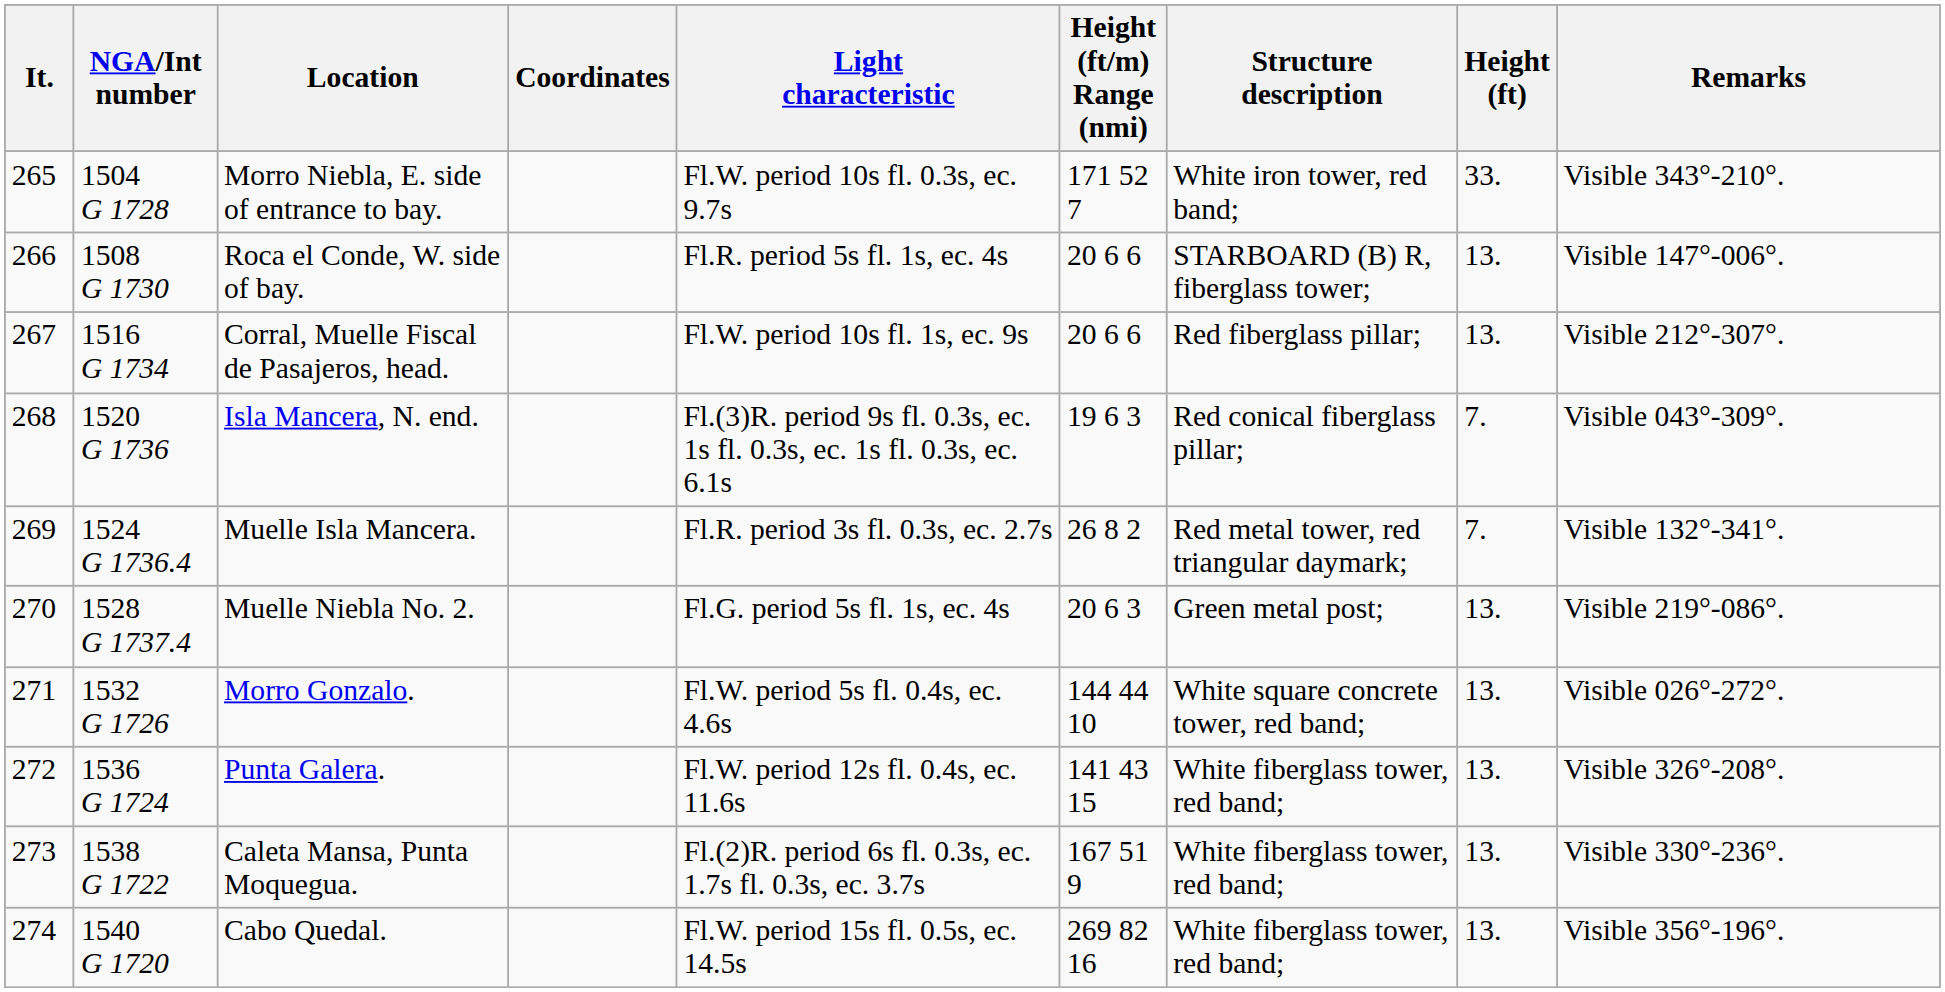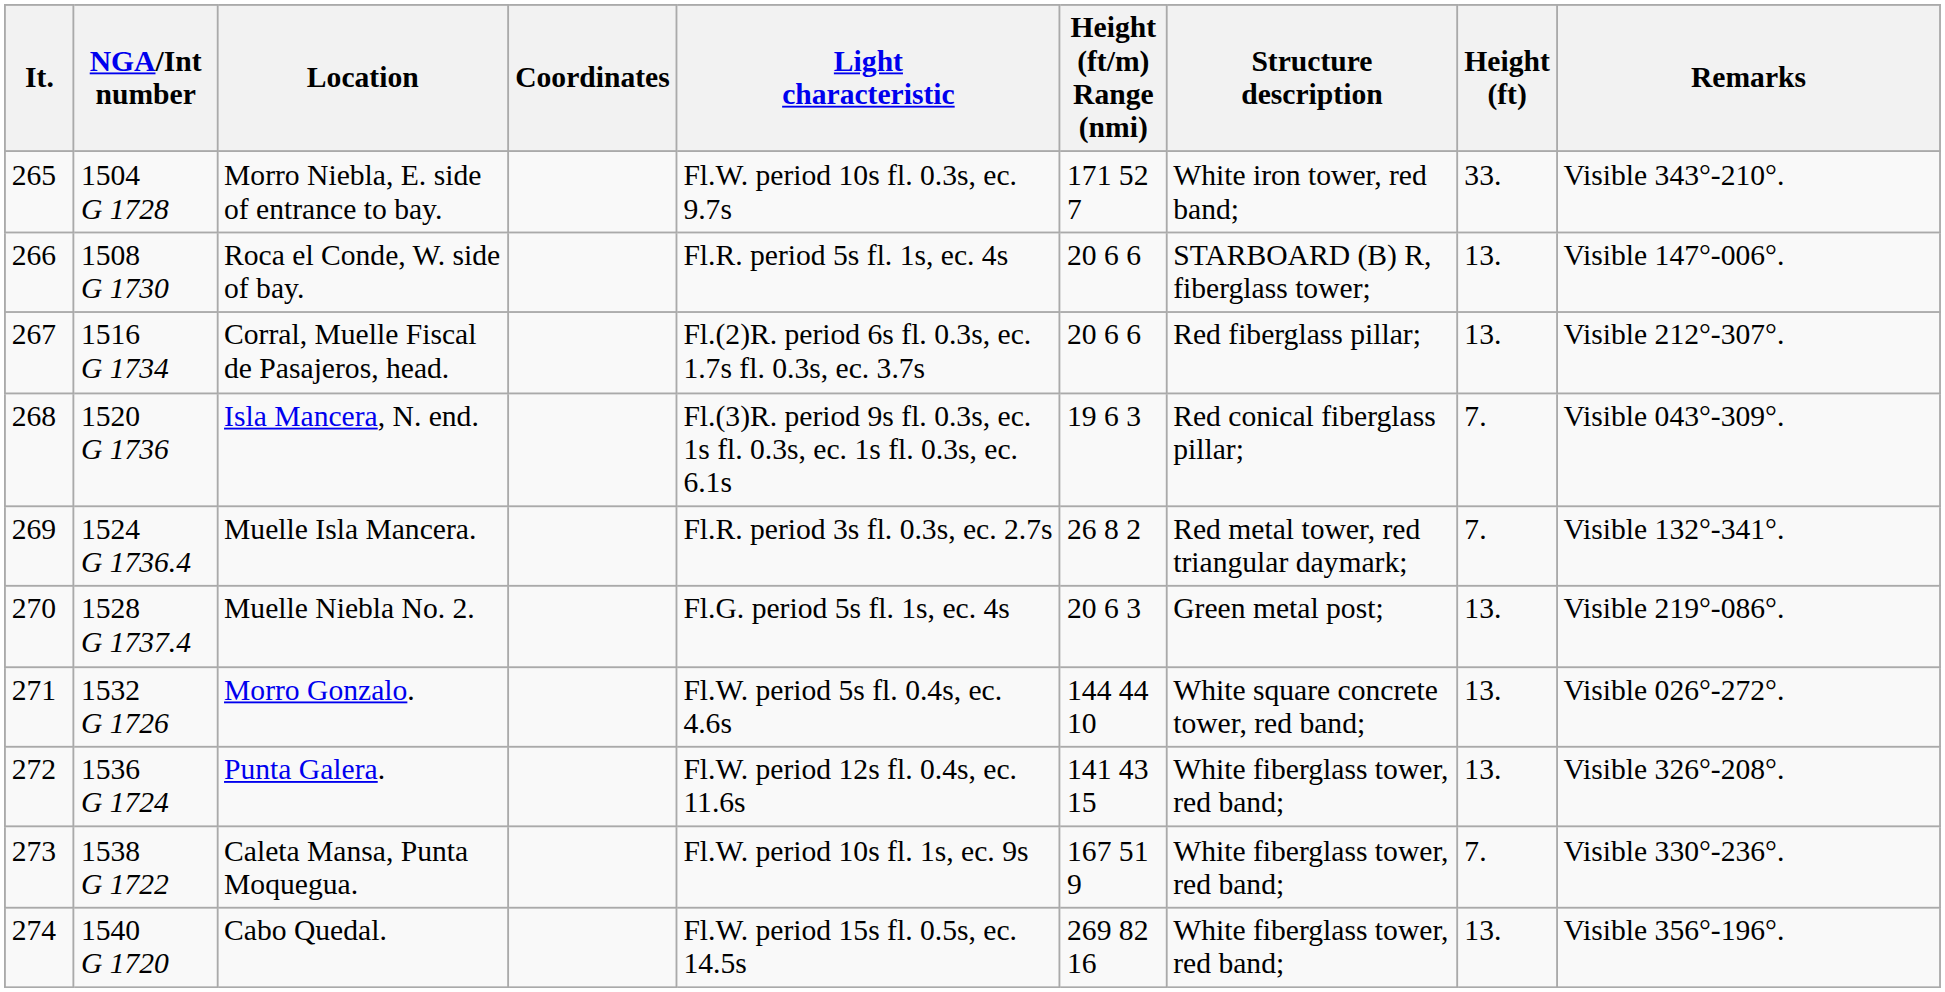 <table class="wikitable">
 <tr>
 <th width="30">It.</th>
 <th width="70"><a href='#'>NGA</a>/Int<br>number</th>
 <th width="150">Location</th>
 <th width="80">Coordinates</th>
 <th width="200"><a href='#'>Light<br>characteristic</a></th>
 <th width="50">Height (ft/m)<br>Range (nmi)</th>
 <th width="150">Structure<br>description</th>
 <th width="30">Height (ft)</th>
 <th width="200">Remarks</th>
 </tr>
 <tr valign="top">
 <td>265</td>
 <td>1504<br><em>G 1728</em></td>
 <td>Morro Niebla, E. side of  entrance to bay.</td>
 <td></td>
 <td>Fl.W. period 10s fl. 0.3s, ec. 9.7s</td>
 <td>171 52 7</td>
 <td>White iron tower, red band;</td>
 <td>33.</td>
 <td>Visible 343°-210°.</td>
 </tr>
 <tr valign="top">
 <td>266</td>
 <td>1508<br><em>G 1730</em></td>
 <td>Roca el Conde, W. side of bay.</td>
 <td></td>
 <td>Fl.R. period 5s fl. 1s, ec. 4s</td>
 <td>20 6 6</td>
 <td>STARBOARD (B) R, fiberglass tower;</td>
 <td>13.</td>
 <td>Visible 147°-006°.</td>
 </tr>
 <tr valign="top">
 <td>267</td>
 <td>1516<br><em>G 1734</em></td>
 <td>Corral, Muelle Fiscal de  Pasajeros, head.</td>
 <td></td>
-<td>Fl.W. period 10s fl. 1s, ec. 9s</td>
+<td>Fl.(2)R. period 6s fl. 0.3s, ec. 1.7s fl. 0.3s, ec. 3.7s</td>
 <td>20 6 6</td>
 <td>Red fiberglass pillar;</td>
 <td>13.</td>
 <td>Visible 212°-307°.</td>
 </tr>
 <tr valign="top">
 <td>268</td>
 <td>1520<br><em>G 1736</em></td>
 <td><a href='#'>Isla Mancera</a>, N. end.</td>
 <td></td>
 <td>Fl.(3)R. period 9s fl. 0.3s, ec. 1s fl. 0.3s, ec. 1s fl. 0.3s, ec. 6.1s</td>
 <td>19 6 3</td>
 <td>Red conical fiberglass pillar;</td>
 <td>7.</td>
 <td>Visible 043°-309°.</td>
 </tr>
 <tr valign="top">
 <td>269</td>
 <td>1524<br><em>G 1736.4</em></td>
 <td>Muelle Isla Mancera.</td>
 <td></td>
 <td>Fl.R. period 3s fl. 0.3s, ec. 2.7s</td>
 <td>26 8 2</td>
 <td>Red metal tower, red triangular  daymark;</td>
 <td>7.</td>
 <td>Visible 132°-341°.</td>
 </tr>
 <tr valign="top">
 <td>270</td>
 <td>1528<br><em>G 1737.4</em></td>
 <td>Muelle Niebla No. 2.</td>
 <td></td>
 <td>Fl.G. period 5s fl. 1s, ec. 4s</td>
 <td>20 6 3</td>
 <td>Green metal post;</td>
 <td>13.</td>
 <td>Visible 219°-086°.</td>
 </tr>
 <tr valign="top">
 <td>271</td>
 <td>1532<br><em>G 1726</em></td>
 <td><a href='#'>Morro Gonzalo</a>.</td>
 <td></td>
 <td>Fl.W. period 5s fl. 0.4s, ec. 4.6s</td>
 <td>144 44 10</td>
 <td>White square concrete tower,  red band;</td>
 <td>13.</td>
 <td>Visible 026°-272°.</td>
 </tr>
 <tr valign="top">
 <td>272</td>
 <td>1536<br><em>G 1724</em></td>
 <td><a href='#'>Punta Galera</a>.</td>
 <td></td>
 <td>Fl.W. period 12s fl. 0.4s, ec. 11.6s</td>
 <td>141 43 15</td>
 <td>White fiberglass tower, red band;</td>
 <td>13.</td>
 <td>Visible 326°-208°.</td>
 </tr>
 <tr valign="top">
 <td>273</td>
 <td>1538<br><em>G 1722</em></td>
 <td>Caleta Mansa, Punta Moquegua.</td>
 <td></td>
-<td>Fl.(2)R. period 6s fl. 0.3s, ec. 1.7s fl. 0.3s, ec. 3.7s</td>
+<td>Fl.W. period 10s fl. 1s, ec. 9s</td>
 <td>167 51 9</td>
 <td>White fiberglass tower, red band;</td>
-<td>13.</td>
+<td>7.</td>
 <td>Visible 330°-236°.</td>
 </tr>
 <tr valign="top">
 <td>274</td>
 <td>1540<br><em>G 1720</em></td>
 <td>Cabo Quedal.</td>
 <td></td>
 <td>Fl.W. period 15s fl. 0.5s, ec. 14.5s</td>
 <td>269 82 16</td>
 <td>White fiberglass tower, red band;</td>
 <td>13.</td>
 <td>Visible 356°-196°.</td>
 </tr>
 </table>
